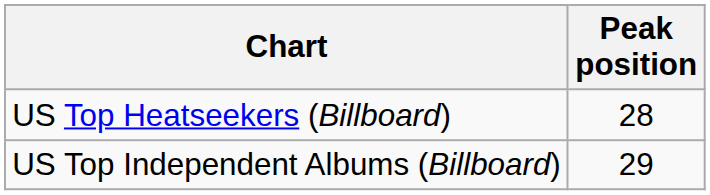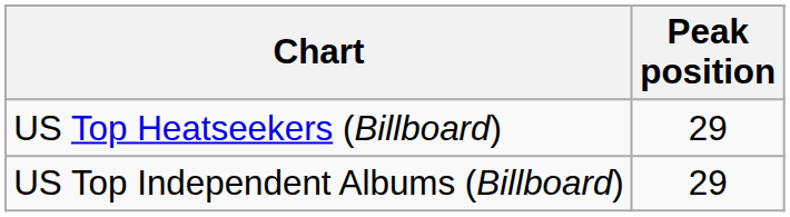 <table class="wikitable">
 <tr>
 <th>Chart</th>
 <th>Peak<br>position</th>
 </tr>
 <tr>
 <td>US <a href='#'>Top Heatseekers</a> (<em>Billboard</em>)</td>
-<td style="text-align:center;">28</td>
+<td style="text-align:center;">29</td>
 </tr>
 <tr>
 <td>US Top Independent Albums (<em>Billboard</em>)</td>
 <td style="text-align:center;">29</td>
 </tr>
 </table>
